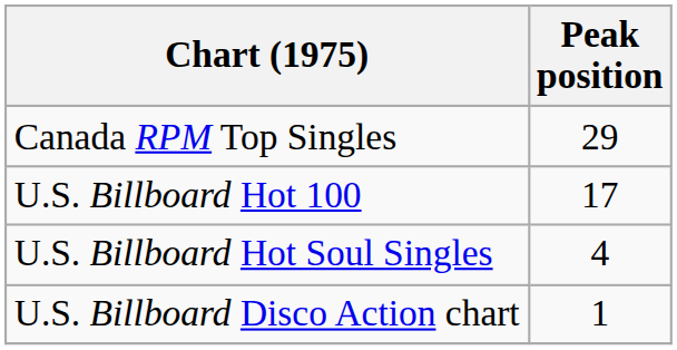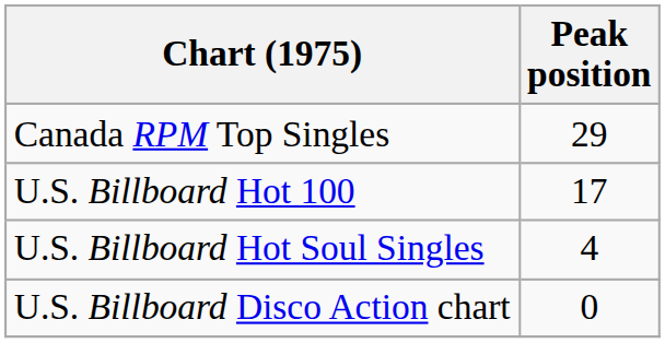 <table class="wikitable sortable">
 <tr>
 <th>Chart (1975)</th>
 <th>Peak<br>position</th>
 </tr>
 <tr>
 <td>Canada <em><a href='#'>RPM</a></em> Top Singles</td>
 <td style="text-align:center;">29</td>
 </tr>
 <tr>
 <td>U.S. <em>Billboard</em> <a href='#'>Hot 100</a></td>
 <td align="center">17</td>
 </tr>
 <tr>
 <td>U.S. <em>Billboard</em> <a href='#'>Hot Soul Singles</a></td>
 <td align="center">4</td>
 </tr>
 <tr>
 <td>U.S. <em>Billboard</em> <a href='#'>Disco Action</a> chart</td>
-<td align="center">1</td>
+<td align="center">0</td>
 </tr>
 <tr>
 </tr>
 </table>
